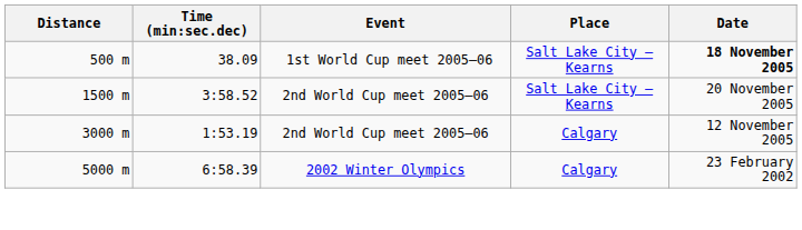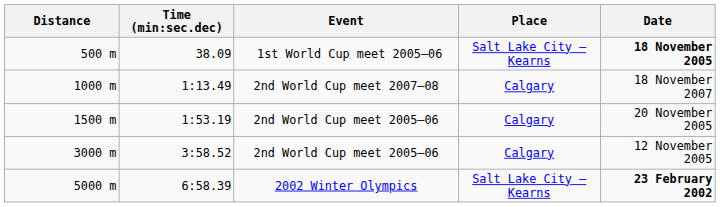 <table class="wikitable" align="center">
 <tr align="center">
 <th width="120px">Distance</th>
 <th width="120px">Time (min:sec.dec)</th>
 <th width="240px">Event</th>
 <th width="150px">Place</th>
 <th width="120px">Date</th>
 </tr>
 <tr align="right">
 <td>500 m</td>
 <td>38.09</td>
 <td align="center"> 1st World Cup meet 2005–06</td>
 <td align="center"><a href='#'>Salt Lake City – Kearns</a></td>
 <td><strong>18 November 2005</strong></td>
 </tr>
 <tr align="right">
+<td>1000 m</td>
+<td>1:13.49</td>
+<td align="center">2nd World Cup meet 2007–08</td>
+<td align="center"><a href='#'>Calgary</a></td>
+<td>18 November 2007</td>
+</tr>
+<tr align="right">
 <td>1500 m</td>
-<td>3:58.52</td>
+<td>1:53.19</td>
 <td align="center">2nd World Cup meet 2005–06</td>
-<td align="center"><a href='#'>Salt Lake City – Kearns</a></td>
+<td align="center"><a href='#'>Calgary</a></td>
 <td>20 November 2005</td>
 </tr>
 <tr align="right">
 <td>3000 m</td>
-<td>1:53.19</td>
+<td>3:58.52</td>
 <td align="center">2nd World Cup meet 2005–06</td>
 <td align="center"><a href='#'>Calgary</a></td>
 <td>12 November 2005</td>
 </tr>
 <tr align="right">
 <td>5000 m</td>
 <td>6:58.39</td>
 <td align="center"><a href='#'>2002 Winter Olympics</a></td>
-<td align="center"><a href='#'>Calgary</a></td>
-<td>23 February 2002</td>
+<td align="center"><a href='#'>Salt Lake City – Kearns</a></td>
+<td><strong>23 February 2002</strong></td>
 </tr>
 </table>
